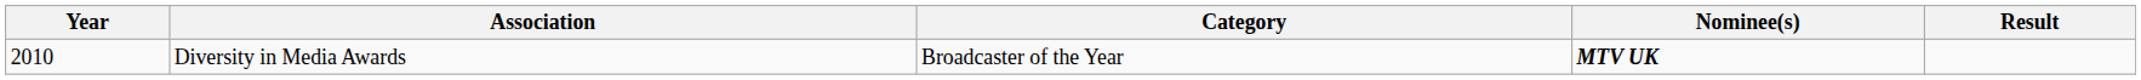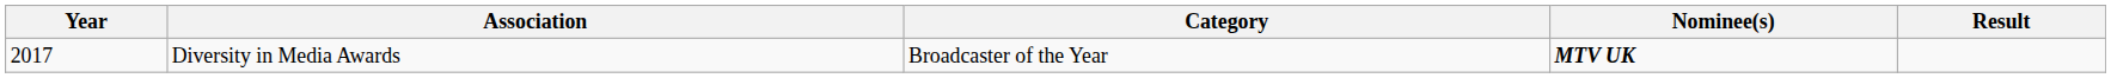 <table class="wikitable" width="100%">
 <tr>
 <th>Year</th>
 <th>Association</th>
 <th>Category</th>
 <th>Nominee(s)</th>
 <th>Result</th>
 </tr>
 <tr>
-<td rowspan="1">2010</td>
+<td rowspan="1">2017</td>
 <td rowspan="1">Diversity in Media Awards</td>
 <td>Broadcaster of the Year</td>
 <td><strong><em>MTV UK</em></strong></td>
 <td></td>
 </tr>
 </table>
